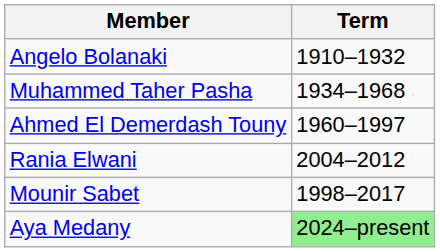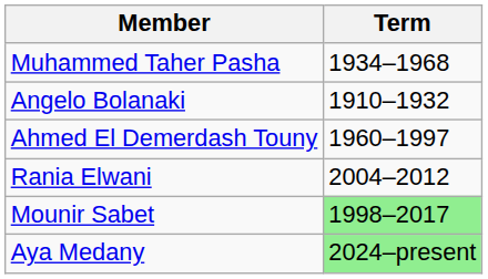 <table class="wikitable">
 <tr>
 <th>Member</th>
 <th>Term</th>
 </tr>
 <tr>
+<td><a href='#'>Muhammed Taher Pasha</a></td>
+<td>1934–1968</td>
+</tr>
+<tr>
 <td><a href='#'>Angelo Bolanaki</a></td>
 <td>1910–1932</td>
-</tr>
-<tr>
-<td><a href='#'>Muhammed Taher Pasha</a></td>
-<td>1934–1968</td>
 </tr>
 <tr>
 <td><a href='#'>Ahmed El Demerdash Touny</a></td>
 <td>1960–1997</td>
 </tr>
 <tr>
 <td><a href='#'>Rania Elwani</a></td>
 <td>2004–2012</td>
 </tr>
 <tr>
 <td><a href='#'>Mounir Sabet</a></td>
-<td>1998–2017</td>
+<td style="background: lightgreen;">1998–2017</td>
 </tr>
 <tr>
 <td><a href='#'>Aya Medany </a></td>
 <td style="background: lightgreen;">2024–present</td>
 </tr>
 </table>
